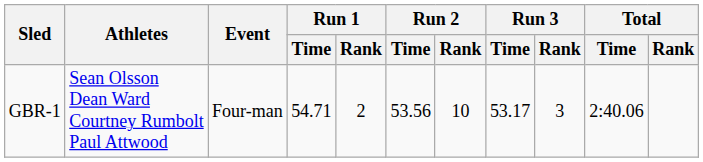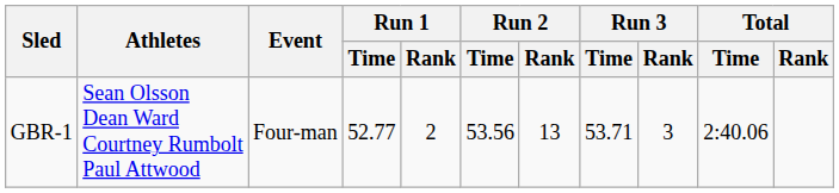 <table class="wikitable"  border="1" style="font-size:90%">
 <tr>
 <th rowspan="2">Sled</th>
 <th rowspan="2">Athletes</th>
 <th rowspan="2">Event</th>
 <th colspan="2">Run 1</th>
 <th colspan="2">Run 2</th>
 <th colspan="2">Run 3</th>
 <th colspan="2">Total</th>
 </tr>
 <tr>
 <th>Time</th>
 <th>Rank</th>
 <th>Time</th>
 <th>Rank</th>
 <th>Time</th>
 <th>Rank</th>
 <th>Time</th>
 <th>Rank</th>
 </tr>
 <tr>
 <td align="center">GBR-1</td>
 <td><a href='#'>Sean Olsson</a><br><a href='#'>Dean Ward</a><br><a href='#'>Courtney Rumbolt</a><br><a href='#'>Paul Attwood</a></td>
 <td>Four-man</td>
-<td align="center">54.71</td>
+<td align="center">52.77</td>
 <td align="center">2</td>
 <td align="center">53.56</td>
-<td align="center">10</td>
-<td align="center">53.17</td>
+<td align="center">13</td>
+<td align="center">53.71</td>
 <td align="center">3</td>
 <td align="center">2:40.06</td>
 <td align="center"></td>
 </tr>
 </table>
